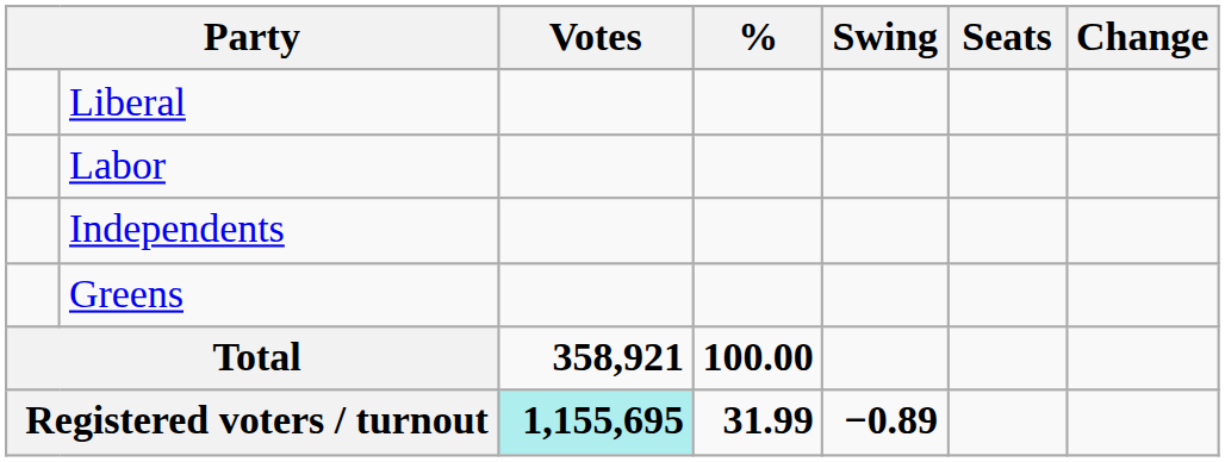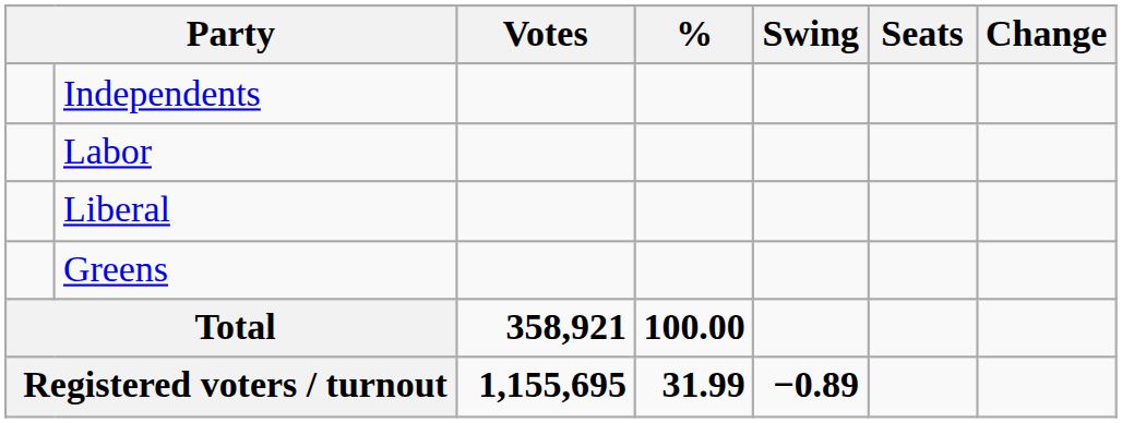 <table class="wikitable" style="text-align:right; margin-bottom:0">
 <tr>
 <th colspan="2" style="width:10px;">Party</th>
 <th style="width:70px;">Votes</th>
 <th style="width:40px;">%</th>
 <th style="width:40px;">Swing</th>
 <th style="width:40px;">Seats</th>
 <th style="width:40px;">Change</th>
 </tr>
 <tr>
 <td> </td>
-<td style="text-align:left;"><a href='#'>Liberal</a></td>
+<td style="text-align:left;"><a href='#'>Independents</a></td>
 <td></td>
 <td></td>
 <td></td>
 <td></td>
 <td></td>
 </tr>
 <tr>
 <td> </td>
 <td style="text-align:left;"><a href='#'>Labor</a></td>
 <td></td>
 <td></td>
 <td></td>
 <td></td>
 <td></td>
 </tr>
 <tr>
 <td> </td>
-<td style="text-align:left;"><a href='#'>Independents</a></td>
+<td style="text-align:left;"><a href='#'>Liberal</a></td>
 <td></td>
 <td></td>
 <td></td>
 <td></td>
 <td></td>
 </tr>
 <tr>
 <td> </td>
 <td style="text-align:left;"><a href='#'>Greens</a></td>
 <td></td>
 <td></td>
 <td></td>
 <td></td>
 <td></td>
 </tr>
 <tr>
 <th colspan="2"> Total</th>
 <td><strong>358,921</strong></td>
 <td><strong>100.00</strong></td>
 <td></td>
 <td></td>
 <td></td>
 </tr>
 <tr>
 <th colspan="2"> Registered voters / turnout</th>
-<td style="background: paleturquoise;"><strong>1,155,695</strong></td>
+<td><strong>1,155,695</strong></td>
 <td><strong>31.99</strong></td>
 <td><strong>−0.89</strong></td>
 <td></td>
 </tr>
 </table>
